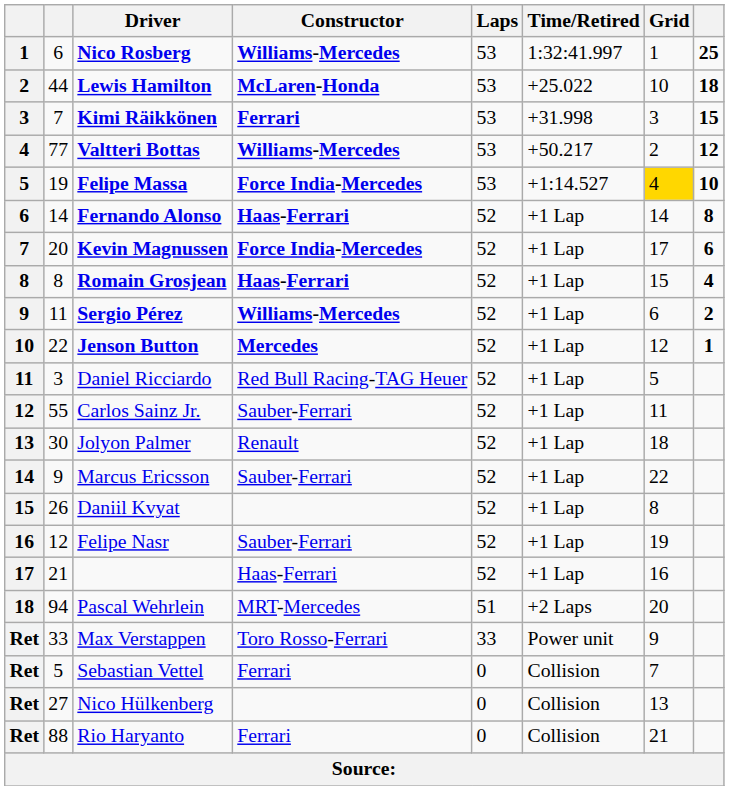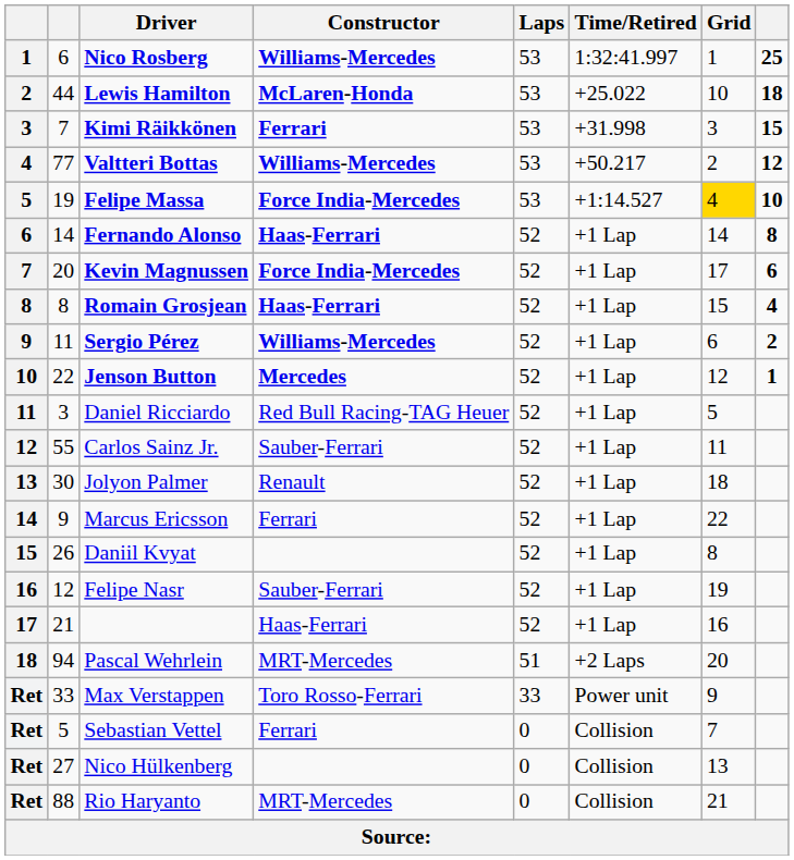 <table class="wikitable" style="font-size: 85%;">
 <tr>
 <th></th>
 <th></th>
 <th>Driver</th>
 <th>Constructor</th>
 <th>Laps</th>
 <th>Time/Retired</th>
 <th>Grid</th>
 <th></th>
 </tr>
 <tr>
 <th>1</th>
 <td align="center">6</td>
 <td> <strong><a href='#'>Nico Rosberg</a></strong></td>
 <td><strong><a href='#'>Williams</a>-<a href='#'>Mercedes</a></strong></td>
 <td>53</td>
 <td>1:32:41.997</td>
 <td>1</td>
 <td align="center"><strong>25</strong></td>
 </tr>
 <tr>
 <th>2</th>
 <td align="center">44</td>
 <td> <strong><a href='#'>Lewis Hamilton</a></strong></td>
 <td><strong><a href='#'>McLaren</a>-<a href='#'>Honda</a></strong></td>
 <td>53</td>
 <td>+25.022</td>
 <td>10</td>
 <td align="center"><strong>18</strong></td>
 </tr>
 <tr>
 <th>3</th>
 <td align="center">7</td>
 <td> <strong><a href='#'>Kimi Räikkönen</a></strong></td>
 <td><strong><a href='#'>Ferrari</a></strong></td>
 <td>53</td>
 <td>+31.998</td>
 <td>3</td>
 <td align="center"><strong>15</strong></td>
 </tr>
 <tr>
 <th>4</th>
 <td align="center">77</td>
 <td> <strong><a href='#'>Valtteri Bottas</a></strong></td>
 <td><strong><a href='#'>Williams</a>-<a href='#'>Mercedes</a></strong></td>
 <td>53</td>
 <td>+50.217</td>
 <td>2</td>
 <td align="center"><strong>12</strong></td>
 </tr>
 <tr>
 <th>5</th>
 <td align="center">19</td>
 <td> <strong><a href='#'>Felipe Massa</a></strong></td>
 <td><strong><a href='#'>Force India</a>-<a href='#'>Mercedes</a></strong></td>
 <td>53</td>
 <td>+1:14.527</td>
 <td style="background: gold;">4</td>
 <td align="center"><strong>10</strong></td>
 </tr>
 <tr>
 <th>6</th>
 <td align="center">14</td>
 <td> <strong><a href='#'>Fernando Alonso</a></strong></td>
 <td><strong><a href='#'>Haas</a>-<a href='#'>Ferrari</a></strong></td>
 <td>52</td>
 <td>+1 Lap</td>
 <td>14</td>
 <td align="center"><strong>8</strong></td>
 </tr>
 <tr>
 <th>7</th>
 <td align="center">20</td>
 <td> <strong><a href='#'>Kevin Magnussen</a></strong></td>
 <td><strong><a href='#'>Force India</a>-<a href='#'>Mercedes</a></strong></td>
 <td>52</td>
 <td>+1 Lap</td>
 <td>17</td>
 <td align="center"><strong>6</strong></td>
 </tr>
 <tr>
 <th>8</th>
 <td align="center">8</td>
 <td> <strong><a href='#'>Romain Grosjean</a></strong></td>
 <td><strong><a href='#'>Haas</a>-<a href='#'>Ferrari</a></strong></td>
 <td>52</td>
 <td>+1 Lap</td>
 <td>15</td>
 <td align="center"><strong>4</strong></td>
 </tr>
 <tr>
 <th>9</th>
 <td align="center">11</td>
 <td> <strong><a href='#'>Sergio Pérez</a></strong></td>
 <td><strong><a href='#'>Williams</a>-<a href='#'>Mercedes</a></strong></td>
 <td>52</td>
 <td>+1 Lap</td>
 <td>6</td>
 <td align="center"><strong>2</strong></td>
 </tr>
 <tr>
 <th>10</th>
 <td align="center">22</td>
 <td> <strong><a href='#'>Jenson Button</a></strong></td>
 <td><strong><a href='#'>Mercedes</a></strong></td>
 <td>52</td>
 <td>+1 Lap</td>
 <td>12</td>
 <td align="center"><strong>1</strong></td>
 </tr>
 <tr>
 <th>11</th>
 <td align="center">3</td>
 <td> <a href='#'>Daniel Ricciardo</a></td>
 <td><a href='#'>Red Bull Racing</a>-<a href='#'>TAG Heuer</a></td>
 <td>52</td>
 <td>+1 Lap</td>
 <td>5</td>
 <td></td>
 </tr>
 <tr>
 <th>12</th>
 <td align="center">55</td>
 <td> <a href='#'>Carlos Sainz Jr.</a></td>
 <td><a href='#'>Sauber</a>-<a href='#'>Ferrari</a></td>
 <td>52</td>
 <td>+1 Lap</td>
 <td>11</td>
 <td></td>
 </tr>
 <tr>
 <th>13</th>
 <td align="center">30</td>
 <td> <a href='#'>Jolyon Palmer</a></td>
 <td><a href='#'>Renault</a></td>
 <td>52</td>
 <td>+1 Lap</td>
 <td>18</td>
 <td></td>
 </tr>
 <tr>
 <th>14</th>
 <td align="center">9</td>
 <td> <a href='#'>Marcus Ericsson</a></td>
-<td><a href='#'>Sauber</a>-<a href='#'>Ferrari</a></td>
+<td><a href='#'>Ferrari</a></td>
 <td>52</td>
 <td>+1 Lap</td>
 <td>22</td>
 <td></td>
 </tr>
 <tr>
 <th>15</th>
 <td align="center">26</td>
 <td> <a href='#'>Daniil Kvyat</a></td>
 <td></td>
 <td>52</td>
 <td>+1 Lap</td>
 <td>8</td>
 <td></td>
 </tr>
 <tr>
 <th>16</th>
 <td align="center">12</td>
 <td> <a href='#'>Felipe Nasr</a></td>
 <td><a href='#'>Sauber</a>-<a href='#'>Ferrari</a></td>
 <td>52</td>
 <td>+1 Lap</td>
 <td>19</td>
 <td></td>
 </tr>
 <tr>
 <th>17</th>
 <td align="center">21</td>
 <td></td>
 <td><a href='#'>Haas</a>-<a href='#'>Ferrari</a></td>
 <td>52</td>
 <td>+1 Lap</td>
 <td>16</td>
 <td></td>
 </tr>
 <tr>
 <th>18</th>
 <td align="center">94</td>
 <td> <a href='#'>Pascal Wehrlein</a></td>
 <td><a href='#'>MRT</a>-<a href='#'>Mercedes</a></td>
 <td>51</td>
 <td>+2 Laps</td>
 <td>20</td>
 <td></td>
 </tr>
 <tr>
 <th style="background-color:#f2f3f4">Ret</th>
 <td align="center">33</td>
 <td> <a href='#'>Max Verstappen</a></td>
 <td><a href='#'>Toro Rosso</a>-<a href='#'>Ferrari</a></td>
 <td>33</td>
 <td>Power unit</td>
 <td>9</td>
 <td></td>
 </tr>
 <tr>
 <th style="background-color:#f2f3f4">Ret</th>
 <td align="center">5</td>
 <td> <a href='#'>Sebastian Vettel</a></td>
 <td><a href='#'>Ferrari</a></td>
 <td>0</td>
 <td>Collision</td>
 <td>7</td>
 <td></td>
 </tr>
 <tr>
 <th>Ret</th>
 <td align="center">27</td>
 <td> <a href='#'>Nico Hülkenberg</a></td>
 <td></td>
 <td>0</td>
 <td>Collision</td>
 <td>13</td>
 <td></td>
 </tr>
 <tr>
 <th>Ret</th>
 <td align="center">88</td>
 <td> <a href='#'>Rio Haryanto</a></td>
-<td><a href='#'>Ferrari</a></td>
+<td><a href='#'>MRT</a>-<a href='#'>Mercedes</a></td>
 <td>0</td>
 <td>Collision</td>
 <td>21</td>
 <td></td>
 </tr>
 <tr>
 <th colspan=8>Source:</th>
 </tr>
 <tr>
 </tr>
 </table>
